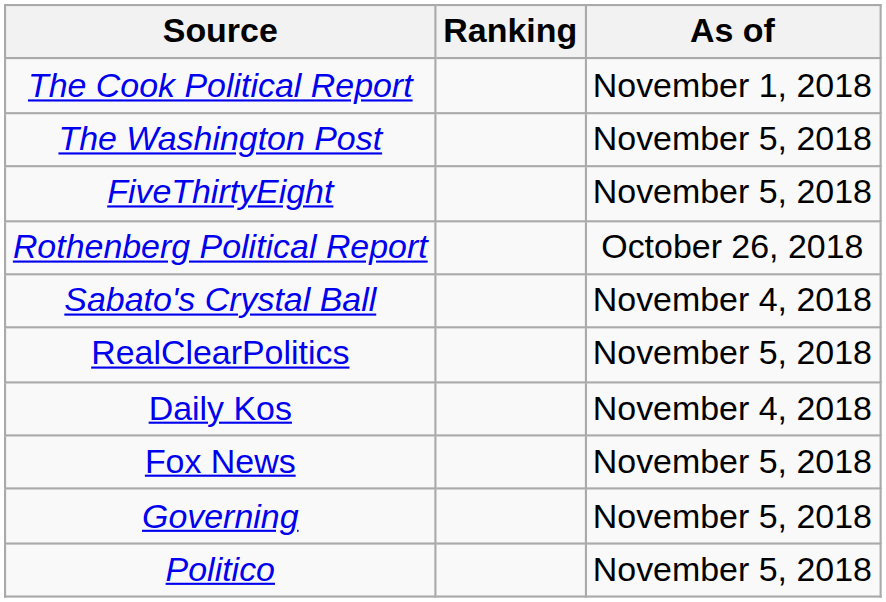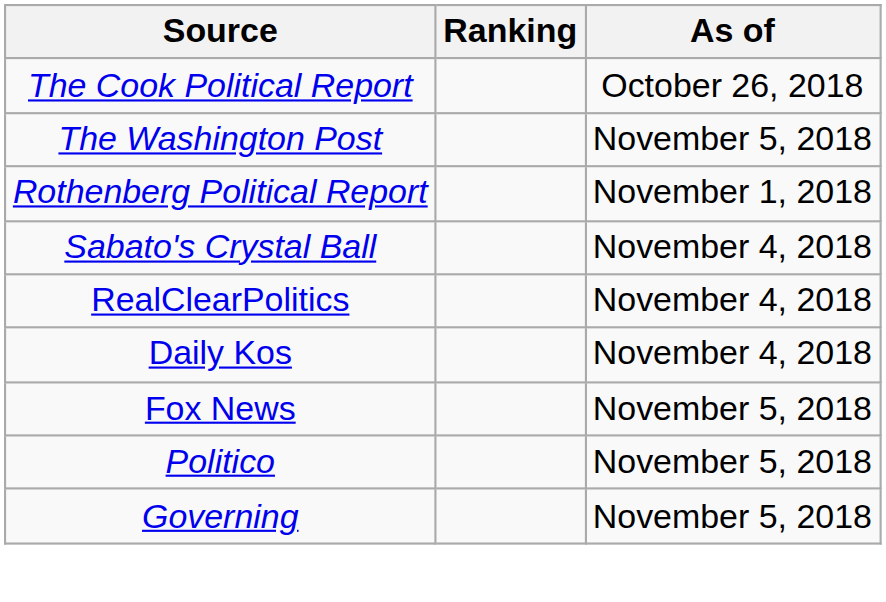 <table class="wikitable" style="text-align:center">
 <tr>
 <th>Source</th>
 <th>Ranking</th>
 <th>As of</th>
 </tr>
 <tr>
 <td><em><a href='#'>The Cook Political Report</a></em></td>
 <td></td>
-<td>November 1, 2018</td>
+<td>October 26, 2018</td>
 </tr>
 <tr>
 <td><em><a href='#'>The Washington Post</a></em></td>
 <td></td>
 <td>November 5, 2018</td>
 </tr>
 <tr>
-<td><em><a href='#'>FiveThirtyEight</a></em></td>
-<td></td>
-<td>November 5, 2018</td>
-</tr>
-<tr>
 <td><a href='#'><em>Rothenberg Political Report</em></a></td>
 <td></td>
-<td>October 26, 2018</td>
+<td>November 1, 2018</td>
 </tr>
 <tr>
 <td><em><a href='#'>Sabato's Crystal Ball</a></em></td>
 <td></td>
 <td>November 4, 2018</td>
 </tr>
 <tr>
 <td><a href='#'>RealClearPolitics</a></td>
 <td></td>
-<td>November 5, 2018</td>
+<td>November 4, 2018</td>
 </tr>
 <tr>
 <td><a href='#'>Daily Kos</a></td>
 <td></td>
 <td>November 4, 2018</td>
 </tr>
 <tr>
 <td><a href='#'>Fox News</a></td>
 <td></td>
 <td>November 5, 2018</td>
 </tr>
 <tr>
+<td><em><a href='#'>Politico</a></em></td>
+<td></td>
+<td>November 5, 2018</td>
+</tr>
+<tr>
 <td><a href='#'><em>Governing</em></a></td>
 <td></td>
 <td>November 5, 2018</td>
 </tr>
-<tr>
-<td><em><a href='#'>Politico</a></em></td>
-<td></td>
-<td>November 5, 2018</td>
-</tr>
 </table>
